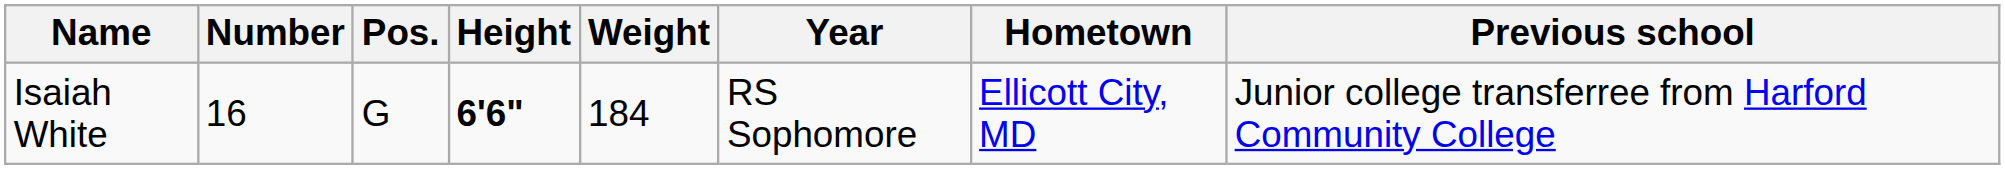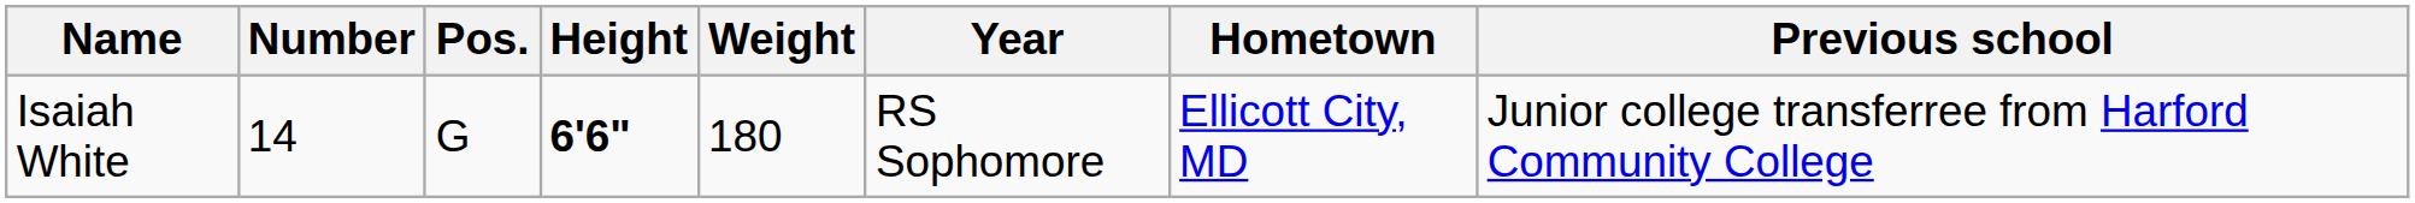 <table class="wikitable sortable">
 <tr>
 <th>Name</th>
 <th>Number</th>
 <th>Pos.</th>
 <th>Height</th>
 <th>Weight</th>
 <th>Year</th>
 <th>Hometown</th>
 <th class="unsortable">Previous school</th>
 </tr>
 <tr>
 <td>Isaiah White</td>
-<td>16</td>
+<td>14</td>
 <td>G</td>
 <td><strong>6'6"</strong></td>
-<td>184</td>
+<td>180</td>
 <td>RS Sophomore</td>
 <td><a href='#'>Ellicott City, MD</a></td>
 <td>Junior college transferree from <a href='#'>Harford Community College</a></td>
 </tr>
 </table>
